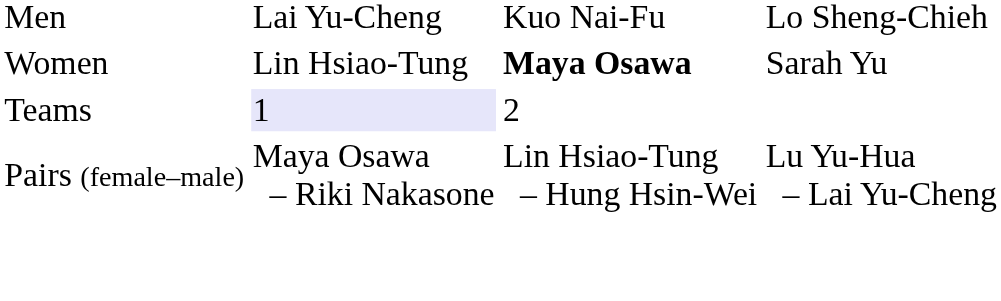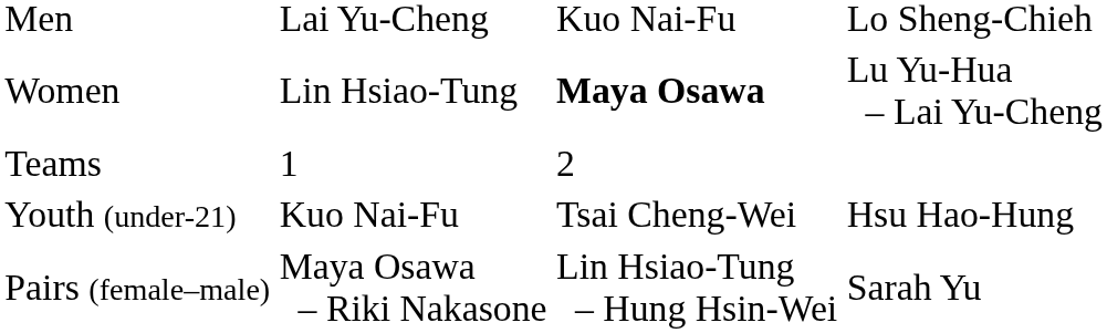 <table>
 <tr>
 <td>Men</td>
 <td> Lai Yu-Cheng</td>
 <td> Kuo Nai-Fu</td>
 <td> Lo Sheng-Chieh</td>
 </tr>
 <tr>
 <td>Women</td>
 <td> Lin Hsiao-Tung</td>
 <td><strong> Maya Osawa</strong></td>
-<td> Sarah Yu</td>
+<td> Lu Yu-Hua <br>  – Lai Yu-Cheng</td>
 </tr>
 <tr>
 <td>Teams</td>
-<td style="background: lavender;"> 1 </td>
+<td> 1 </td>
 <td> 2 </td>
 <td></td>
+</tr>
+<tr>
+<td>Youth <small>(under-21)</small></td>
+<td> Kuo Nai-Fu</td>
+<td> Tsai Cheng-Wei</td>
+<td> Hsu Hao-Hung</td>
 </tr>
 <tr>
 <td>Pairs <small>(female–male)</small></td>
 <td> Maya Osawa <br>  – Riki Nakasone</td>
 <td> Lin Hsiao-Tung <br>  – Hung Hsin-Wei</td>
-<td> Lu Yu-Hua <br>  – Lai Yu-Cheng</td>
+<td> Sarah Yu</td>
 </tr>
 </table>
